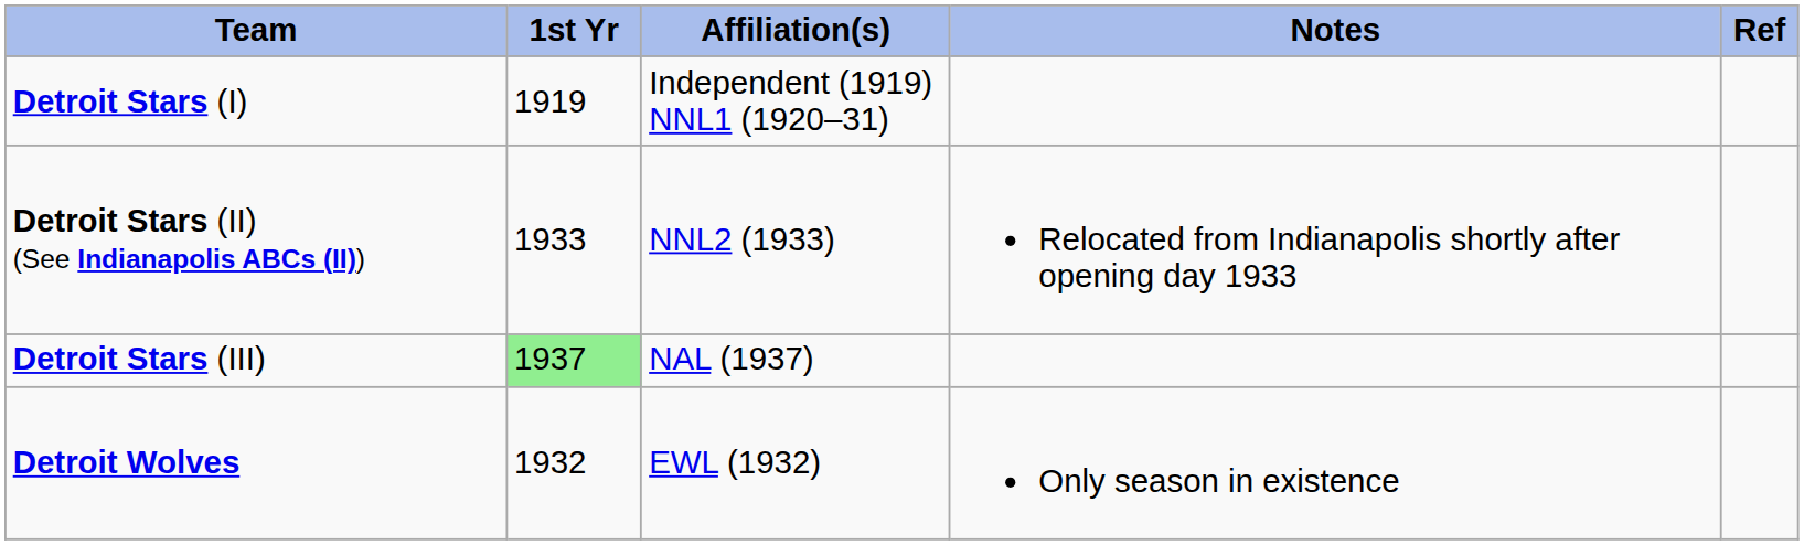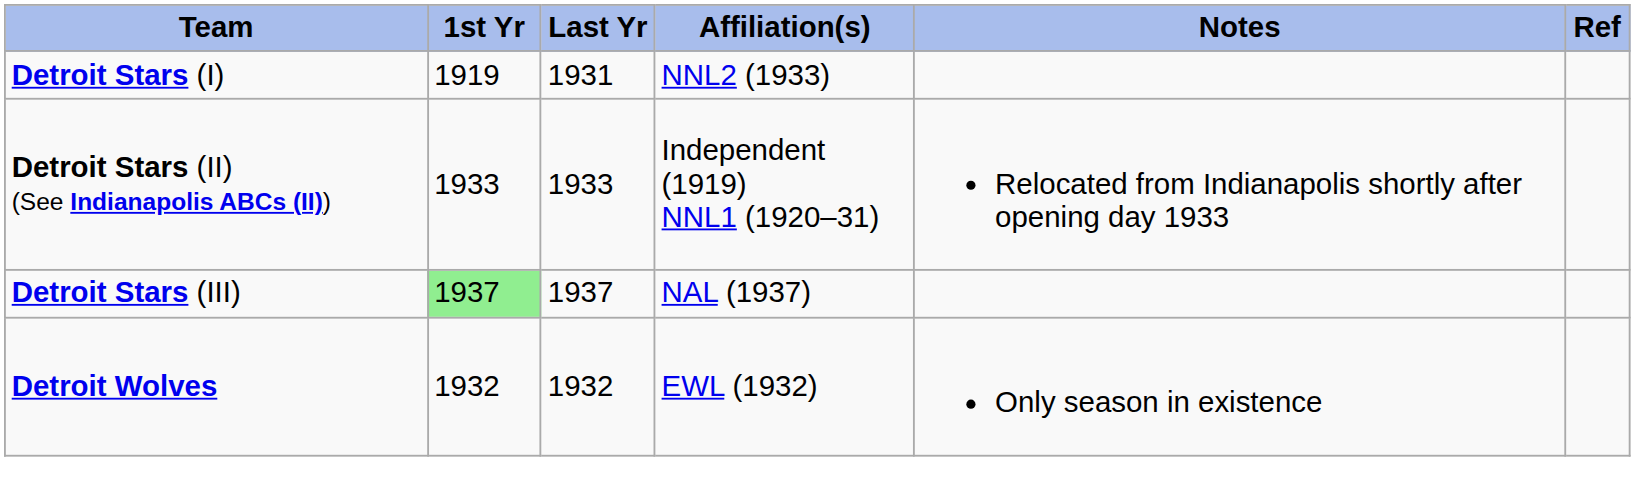 <table class="wikitable" style="width: 100%">
 <tr>
 <th style="background:#a8bdec; width:26%;">Team</th>
 <th style="width:7%; background:#a8bdec;">1st Yr</th>
+<th style="width:7%; background:#a8bdec;">Last Yr</th>
 <th style="width:16%; background:#a8bdec;">Affiliation(s)</th>
 <th style="width:40%; background:#a8bdec;">Notes</th>
 <th style="width:4%; background:#a8bdec;">Ref</th>
 </tr>
 <tr>
 <td><strong><a href='#'>Detroit Stars</a></strong> (I)</td>
 <td>1919</td>
-<td>Independent (1919)<br><a href='#'>NNL1</a> (1920–31)</td>
+<td>1931</td>
+<td><a href='#'>NNL2</a> (1933)</td>
 <td></td>
 <td></td>
 </tr>
 <tr>
 <td><strong>Detroit Stars</strong> (II)<br><small>(See <strong><a href='#'>Indianapolis ABCs (II)</a></strong>)</small></td>
 <td>1933</td>
-<td><a href='#'>NNL2</a> (1933)</td>
+<td>1933</td>
+<td>Independent (1919)<br><a href='#'>NNL1</a> (1920–31)</td>
 <td><br><ul><li>Relocated from Indianapolis shortly after opening day 1933</li></ul></td>
 <td></td>
 </tr>
 <tr>
 <td><strong><a href='#'>Detroit Stars</a></strong> (III)</td>
 <td style="background: lightgreen;">1937</td>
+<td>1937</td>
 <td><a href='#'>NAL</a> (1937)</td>
 <td></td>
 <td></td>
 </tr>
 <tr>
 <td><strong><a href='#'>Detroit Wolves</a></strong></td>
 <td>1932</td>
+<td>1932</td>
 <td><a href='#'>EWL</a> (1932)</td>
 <td><br><ul><li>Only season in existence</li></ul></td>
 <td></td>
 </tr>
 </table>
